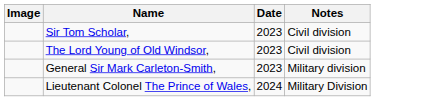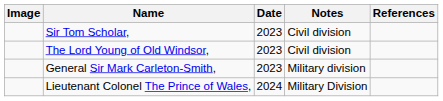 <table class="wikitable">
 <tr>
 <th>Image</th>
 <th>Name</th>
 <th>Date</th>
 <th>Notes</th>
+<th>References</th>
 </tr>
 <tr>
 <td></td>
 <td><a href='#'>Sir Tom Scholar</a>, </td>
 <td>2023</td>
 <td>Civil division</td>
+<td></td>
 </tr>
 <tr>
 <td></td>
 <td><a href='#'>The Lord Young of Old Windsor</a>, </td>
 <td>2023</td>
 <td>Civil division</td>
+<td></td>
 </tr>
 <tr>
 <td></td>
 <td>General <a href='#'>Sir Mark Carleton-Smith</a>, </td>
 <td>2023</td>
 <td>Military division</td>
+<td></td>
 </tr>
 <tr>
 <td></td>
 <td>Lieutenant Colonel <a href='#'>The Prince of Wales</a>, </td>
 <td>2024</td>
 <td>Military Division</td>
+<td></td>
 </tr>
 </table>
